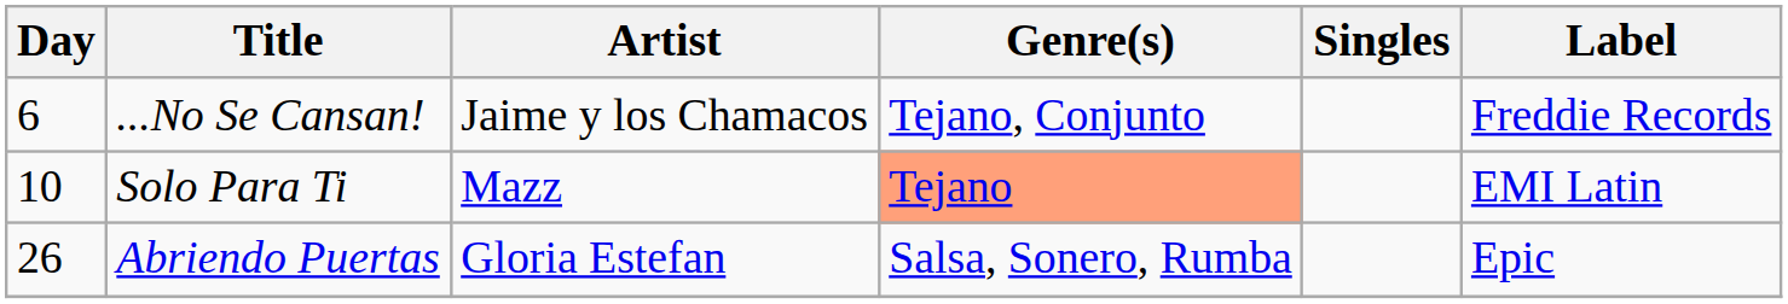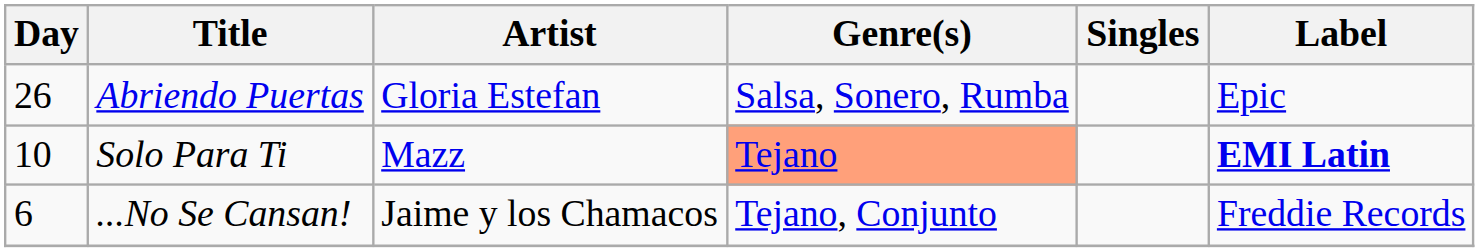 <table class="wikitable sortable" style="text-align: left;">
 <tr>
 <th>Day</th>
 <th>Title</th>
 <th>Artist</th>
 <th>Genre(s)</th>
 <th>Singles</th>
 <th>Label</th>
 </tr>
 <tr>
+<td>26</td>
+<td><em><a href='#'>Abriendo Puertas</a></em></td>
+<td><a href='#'>Gloria Estefan</a></td>
+<td><a href='#'>Salsa</a>, <a href='#'>Sonero</a>, <a href='#'>Rumba</a></td>
+<td></td>
+<td><a href='#'>Epic</a></td>
+</tr>
+<tr>
+<td>10</td>
+<td><em>Solo Para Ti</em></td>
+<td><a href='#'>Mazz</a></td>
+<td style="background: lightsalmon;"><a href='#'>Tejano</a></td>
+<td></td>
+<td><strong><a href='#'>EMI Latin</a></strong></td>
+</tr>
+<tr>
 <td>6</td>
 <td><em>...No Se Cansan!</em></td>
 <td>Jaime y los Chamacos</td>
 <td><a href='#'>Tejano</a>, <a href='#'>Conjunto</a></td>
 <td></td>
 <td><a href='#'>Freddie Records</a></td>
 </tr>
 <tr>
-<td>10</td>
-<td><em>Solo Para Ti</em></td>
-<td><a href='#'>Mazz</a></td>
-<td style="background: lightsalmon;"><a href='#'>Tejano</a></td>
-<td></td>
-<td><a href='#'>EMI Latin</a></td>
-</tr>
-<tr>
-<td>26</td>
-<td><em><a href='#'>Abriendo Puertas</a></em></td>
-<td><a href='#'>Gloria Estefan</a></td>
-<td><a href='#'>Salsa</a>, <a href='#'>Sonero</a>, <a href='#'>Rumba</a></td>
-<td></td>
-<td><a href='#'>Epic</a></td>
-</tr>
-<tr>
 </tr>
 </table>
